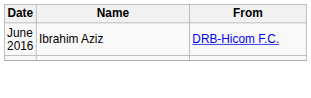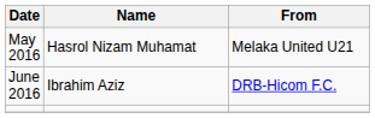 <table class="wikitable sortable">
 <tr>
 <th width= 25>Date</th>
 <th width= 200>Name</th>
 <th width= 150>From</th>
+</tr>
+<tr>
+<td>May 2016</td>
+<td> Hasrol Nizam Muhamat</td>
+<td> Melaka United U21</td>
 </tr>
 <tr>
 <td>June 2016</td>
 <td> Ibrahim Aziz</td>
 <td> <a href='#'>DRB-Hicom F.C.</a></td>
 </tr>
 <tr>
 <td></td>
 <td></td>
 <td></td>
 </tr>
 <tr>
 </tr>
 </table>
